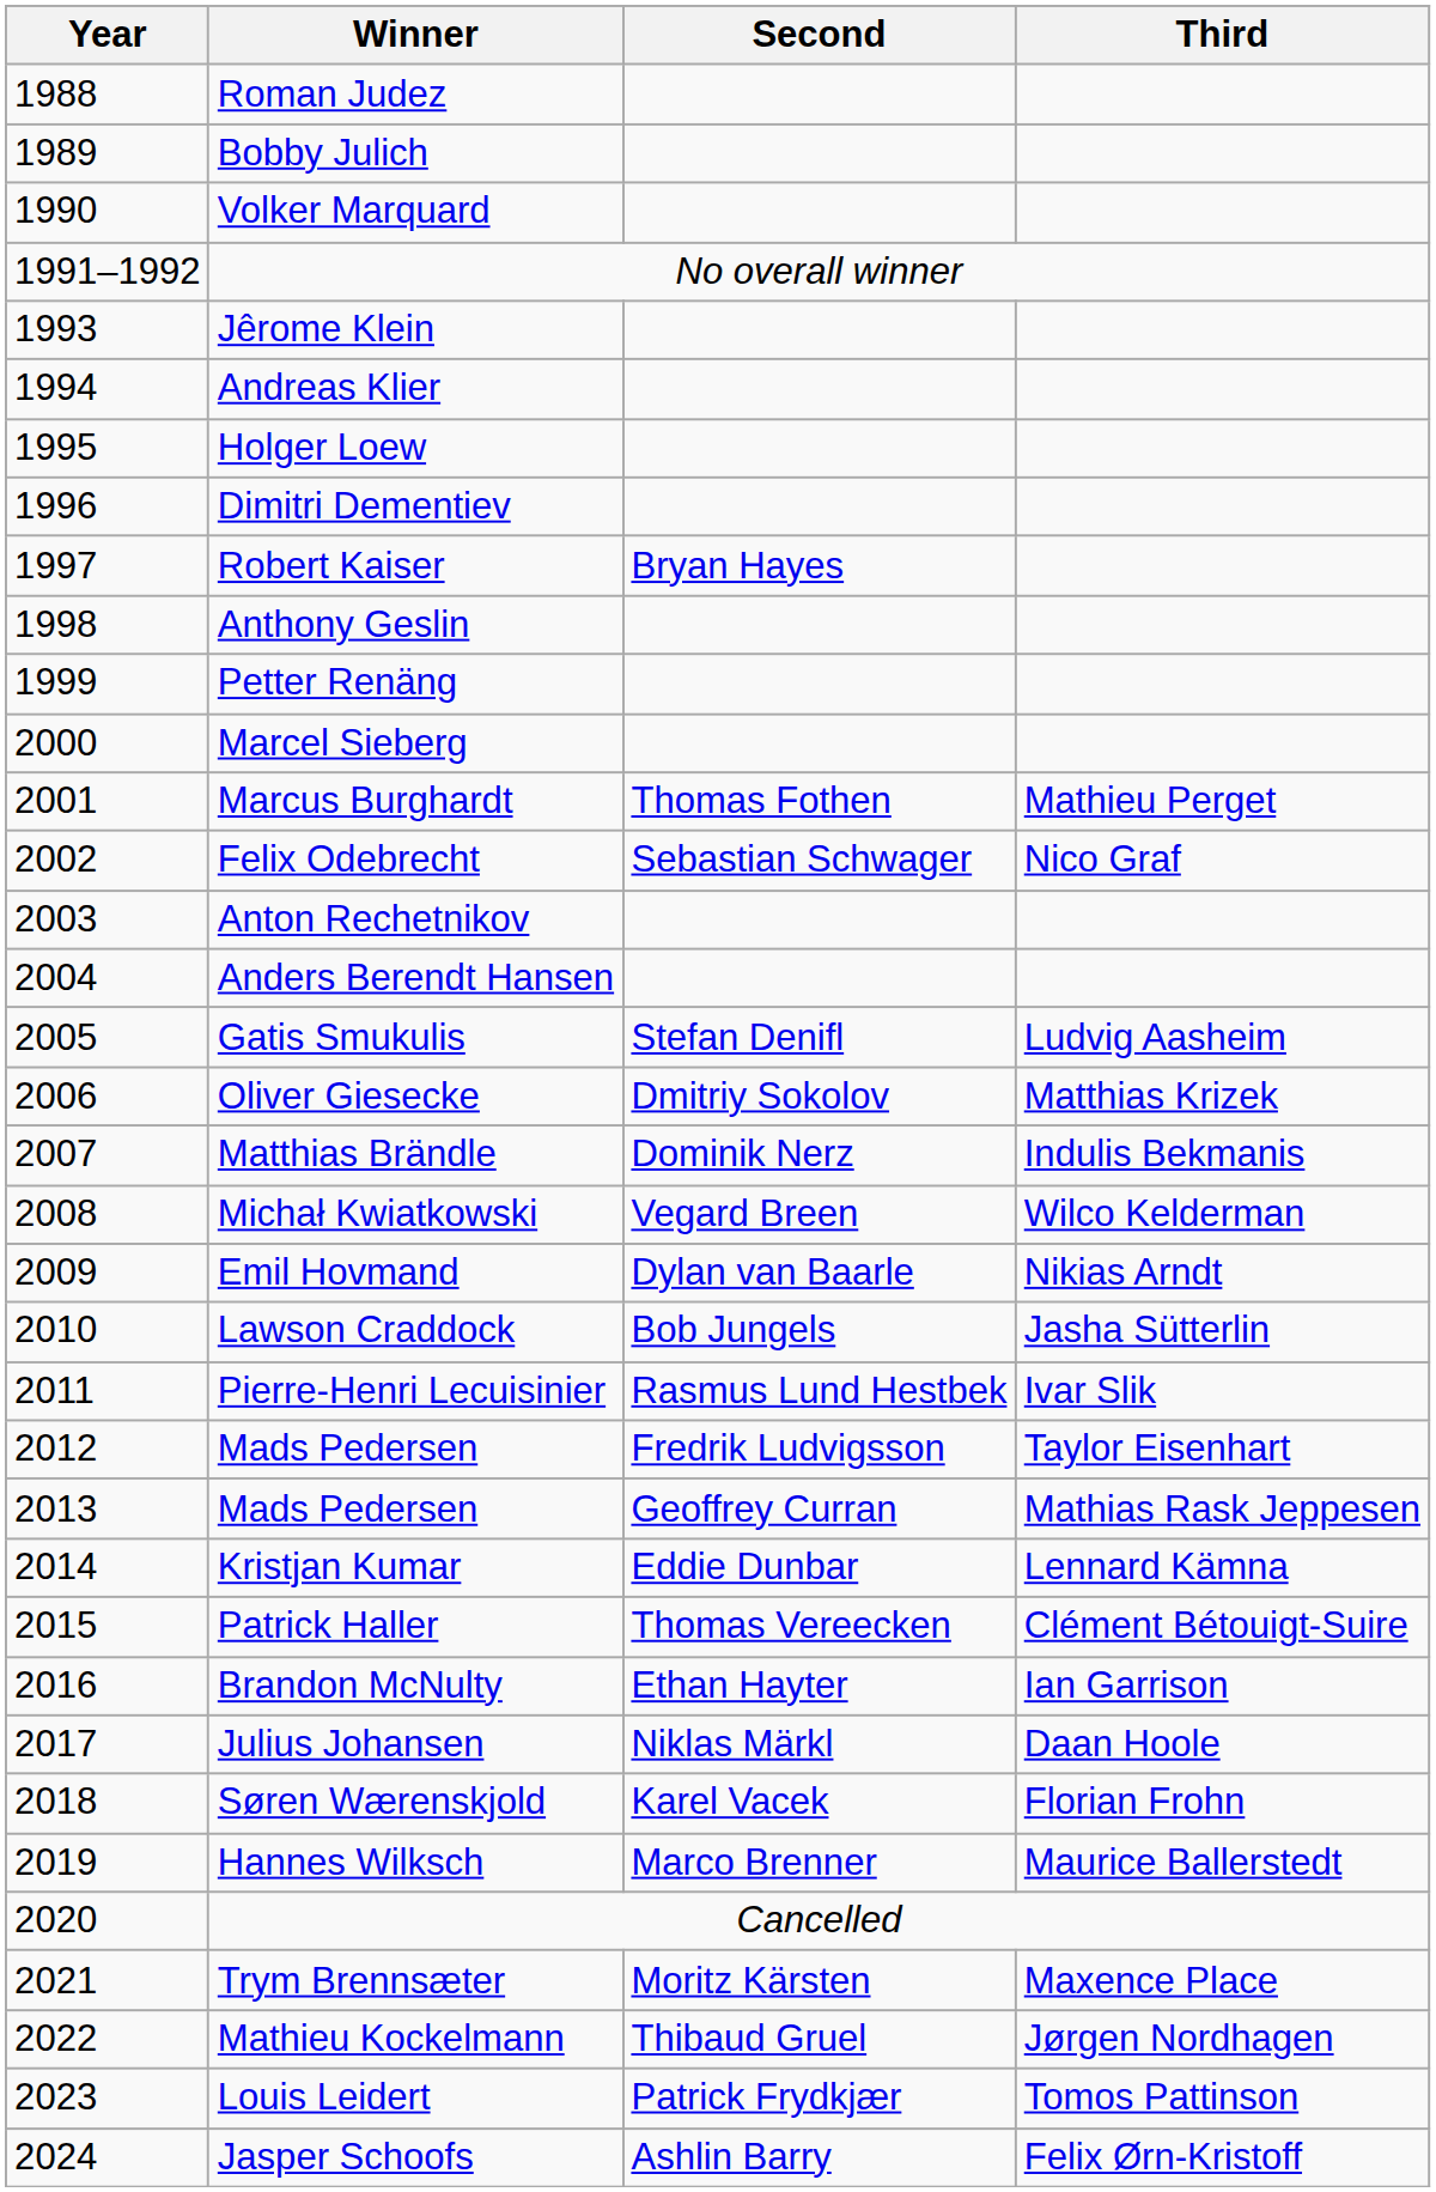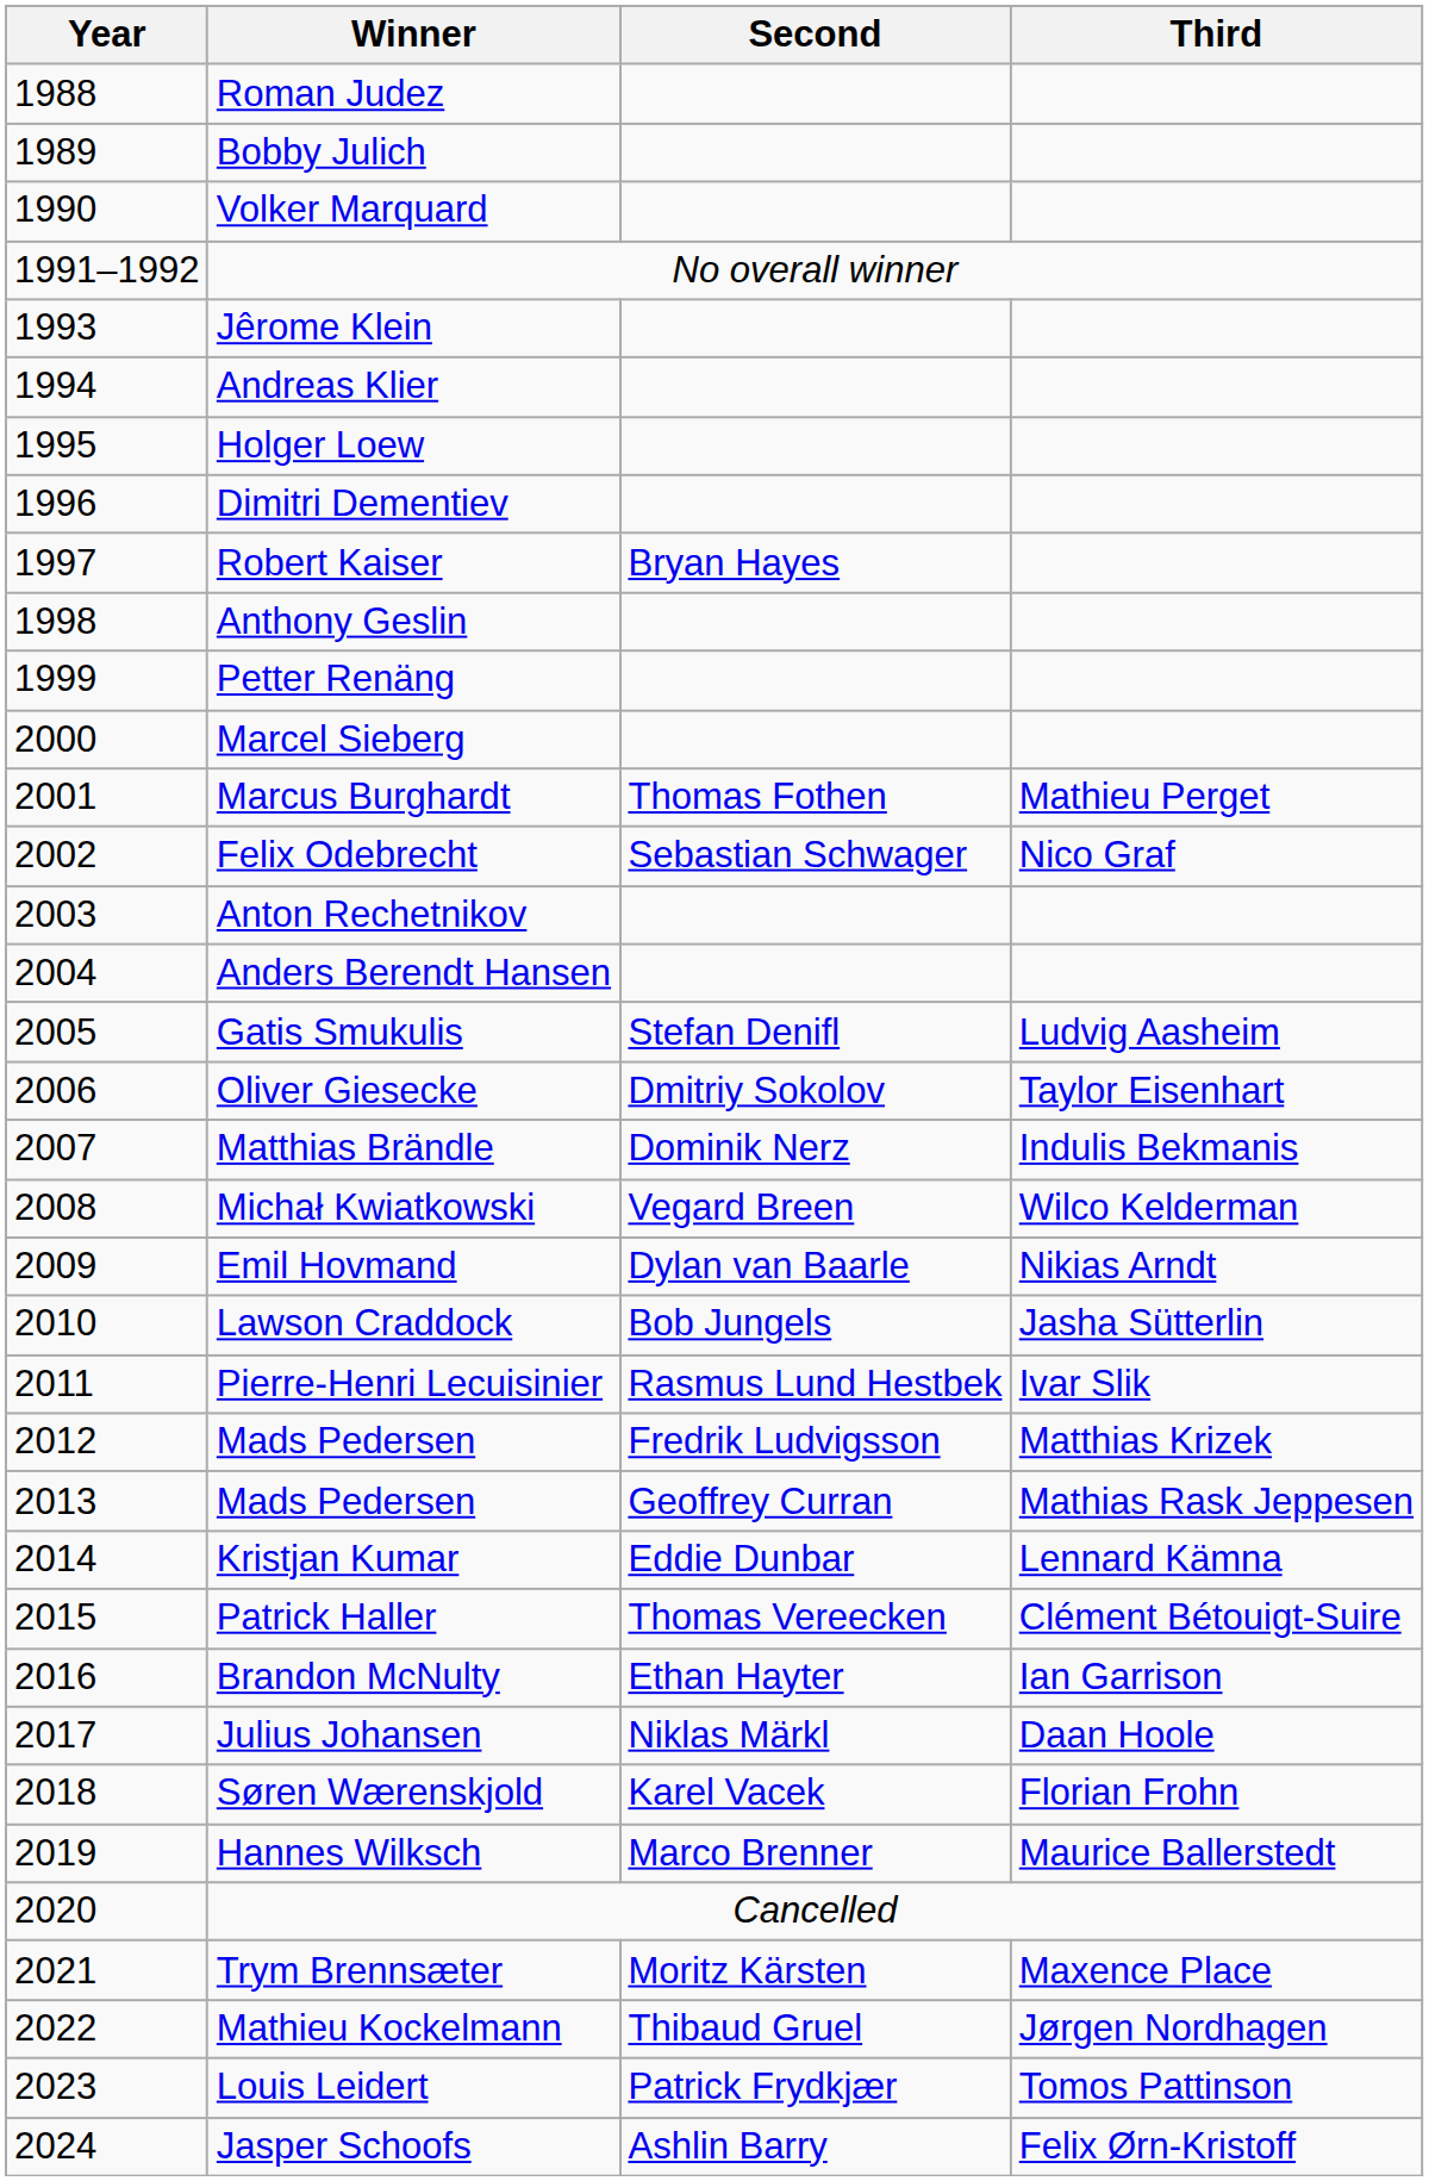 <table class="wikitable">
 <tr>
 <th>Year</th>
 <th>Winner</th>
 <th>Second</th>
 <th>Third</th>
 </tr>
 <tr>
 <td>1988</td>
 <td> <a href='#'>Roman Judez</a></td>
 <td></td>
 <td></td>
 </tr>
 <tr>
 <td>1989</td>
 <td> <a href='#'>Bobby Julich</a></td>
 <td></td>
 <td></td>
 </tr>
 <tr>
 <td>1990</td>
 <td> <a href='#'>Volker Marquard</a></td>
 <td></td>
 <td></td>
 </tr>
 <tr>
 <td>1991–1992</td>
 <td colspan=3 align=center><em>No overall winner</em></td>
 </tr>
 <tr>
 <td>1993</td>
 <td> <a href='#'>Jêrome Klein</a></td>
 <td></td>
 <td></td>
 </tr>
 <tr>
 <td>1994</td>
 <td> <a href='#'>Andreas Klier</a></td>
 <td></td>
 <td></td>
 </tr>
 <tr>
 <td>1995</td>
 <td> <a href='#'>Holger Loew</a></td>
 <td></td>
 <td></td>
 </tr>
 <tr>
 <td>1996</td>
 <td> <a href='#'>Dimitri Dementiev</a></td>
 <td></td>
 <td></td>
 </tr>
 <tr>
 <td>1997</td>
 <td> <a href='#'>Robert Kaiser</a></td>
 <td> <a href='#'>Bryan Hayes</a></td>
 </tr>
 <tr>
 <td>1998</td>
 <td> <a href='#'>Anthony Geslin</a></td>
 <td></td>
 <td></td>
 </tr>
 <tr>
 <td>1999</td>
 <td> <a href='#'>Petter Renäng</a></td>
 <td></td>
 <td></td>
 </tr>
 <tr>
 <td>2000</td>
 <td> <a href='#'>Marcel Sieberg</a></td>
 <td></td>
 <td></td>
 </tr>
 <tr>
 <td>2001</td>
 <td> <a href='#'>Marcus Burghardt</a></td>
 <td> <a href='#'>Thomas Fothen</a></td>
 <td> <a href='#'>Mathieu Perget</a></td>
 </tr>
 <tr>
 <td>2002</td>
 <td> <a href='#'>Felix Odebrecht</a></td>
 <td> <a href='#'>Sebastian Schwager</a></td>
 <td> <a href='#'>Nico Graf</a></td>
 </tr>
 <tr>
 <td>2003</td>
 <td> <a href='#'>Anton Rechetnikov</a></td>
 <td></td>
 <td></td>
 </tr>
 <tr>
 <td>2004</td>
 <td> <a href='#'>Anders Berendt Hansen</a></td>
 <td></td>
 <td></td>
 </tr>
 <tr>
 <td>2005</td>
 <td> <a href='#'>Gatis Smukulis</a></td>
 <td> <a href='#'>Stefan Denifl</a></td>
 <td> <a href='#'>Ludvig Aasheim</a></td>
 </tr>
 <tr>
 <td>2006</td>
 <td> <a href='#'>Oliver Giesecke</a></td>
 <td> <a href='#'>Dmitriy Sokolov</a></td>
-<td> <a href='#'>Matthias Krizek</a></td>
+<td> <a href='#'>Taylor Eisenhart</a></td>
 </tr>
 <tr>
 <td>2007</td>
 <td> <a href='#'>Matthias Brändle</a></td>
 <td> <a href='#'>Dominik Nerz</a></td>
 <td> <a href='#'>Indulis Bekmanis</a></td>
 </tr>
 <tr>
 <td>2008</td>
 <td> <a href='#'>Michał Kwiatkowski</a></td>
 <td> <a href='#'>Vegard Breen</a></td>
 <td> <a href='#'>Wilco Kelderman</a></td>
 </tr>
 <tr>
 <td>2009</td>
 <td> <a href='#'>Emil Hovmand</a></td>
 <td> <a href='#'>Dylan van Baarle</a></td>
 <td> <a href='#'>Nikias Arndt</a></td>
 </tr>
 <tr>
 <td>2010</td>
 <td> <a href='#'>Lawson Craddock</a></td>
 <td> <a href='#'>Bob Jungels</a></td>
 <td> <a href='#'>Jasha Sütterlin</a></td>
 </tr>
 <tr>
 <td>2011</td>
 <td> <a href='#'>Pierre-Henri Lecuisinier</a></td>
 <td> <a href='#'>Rasmus Lund Hestbek</a></td>
 <td> <a href='#'>Ivar Slik</a></td>
 </tr>
 <tr>
 <td>2012</td>
 <td> <a href='#'>Mads Pedersen</a></td>
 <td> <a href='#'>Fredrik Ludvigsson</a></td>
-<td> <a href='#'>Taylor Eisenhart</a></td>
+<td> <a href='#'>Matthias Krizek</a></td>
 </tr>
 <tr>
 <td>2013</td>
 <td> <a href='#'>Mads Pedersen</a></td>
 <td> <a href='#'>Geoffrey Curran</a></td>
 <td> <a href='#'>Mathias Rask Jeppesen</a></td>
 </tr>
 <tr>
 <td>2014</td>
 <td> <a href='#'>Kristjan Kumar</a></td>
 <td> <a href='#'>Eddie Dunbar</a></td>
 <td> <a href='#'>Lennard Kämna</a></td>
 </tr>
 <tr>
 <td>2015</td>
 <td> <a href='#'>Patrick Haller</a></td>
 <td> <a href='#'>Thomas Vereecken</a></td>
 <td> <a href='#'>Clément Bétouigt-Suire</a></td>
 </tr>
 <tr>
 <td>2016</td>
 <td> <a href='#'>Brandon McNulty</a></td>
 <td> <a href='#'>Ethan Hayter</a></td>
 <td> <a href='#'>Ian Garrison</a></td>
 </tr>
 <tr>
 <td>2017</td>
 <td> <a href='#'>Julius Johansen</a></td>
 <td> <a href='#'>Niklas Märkl</a></td>
 <td> <a href='#'>Daan Hoole</a></td>
 </tr>
 <tr>
 <td>2018</td>
 <td> <a href='#'>Søren Wærenskjold</a></td>
 <td> <a href='#'>Karel Vacek</a></td>
 <td> <a href='#'>Florian Frohn</a></td>
 </tr>
 <tr>
 <td>2019</td>
 <td> <a href='#'>Hannes Wilksch</a></td>
 <td> <a href='#'>Marco Brenner</a></td>
 <td> <a href='#'>Maurice Ballerstedt</a></td>
 </tr>
 <tr>
 <td>2020</td>
 <td colspan=3 align=center><em>Cancelled</em></td>
 </tr>
 <tr>
 <td>2021</td>
 <td> <a href='#'>Trym Brennsæter</a></td>
 <td> <a href='#'>Moritz Kärsten</a></td>
 <td> <a href='#'>Maxence Place</a></td>
 </tr>
 <tr>
 <td>2022</td>
 <td> <a href='#'>Mathieu Kockelmann</a></td>
 <td> <a href='#'>Thibaud Gruel</a></td>
 <td> <a href='#'>Jørgen Nordhagen</a></td>
 </tr>
 <tr>
 <td>2023</td>
 <td> <a href='#'>Louis Leidert</a></td>
 <td> <a href='#'>Patrick Frydkjær</a></td>
 <td> <a href='#'>Tomos Pattinson</a></td>
 </tr>
 <tr>
 <td>2024</td>
 <td> <a href='#'>Jasper Schoofs</a></td>
 <td> <a href='#'>Ashlin Barry</a></td>
 <td> <a href='#'>Felix Ørn-Kristoff</a></td>
 </tr>
 </table>
